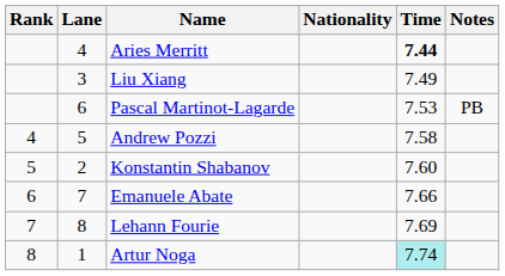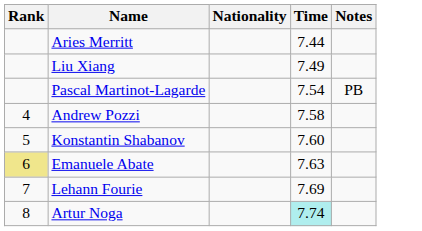 <table class="wikitable sortable" style="text-align:center">
 <tr>
 <th>Rank</th>
-<th>Lane</th>
 <th>Name</th>
 <th>Nationality</th>
 <th>Time</th>
 <th>Notes</th>
 </tr>
 <tr>
 <td></td>
-<td>4</td>
 <td align=left><a href='#'>Aries Merritt</a></td>
 <td align=left></td>
-<td><strong>7.44</strong></td>
+<td>7.44</td>
 <td></td>
 </tr>
 <tr>
 <td></td>
-<td>3</td>
 <td align=left><a href='#'>Liu Xiang</a></td>
 <td align=left></td>
 <td>7.49</td>
 <td></td>
 </tr>
 <tr>
 <td></td>
-<td>6</td>
 <td align=left><a href='#'>Pascal Martinot-Lagarde</a></td>
 <td align=left></td>
-<td>7.53</td>
+<td>7.54</td>
 <td>PB</td>
 </tr>
 <tr>
 <td>4</td>
-<td>5</td>
 <td align=left><a href='#'>Andrew Pozzi</a></td>
 <td align=left></td>
 <td>7.58</td>
 <td></td>
 </tr>
 <tr>
 <td>5</td>
-<td>2</td>
 <td align=left><a href='#'>Konstantin Shabanov</a></td>
 <td align=left></td>
 <td>7.60</td>
 <td></td>
 </tr>
 <tr>
-<td>6</td>
-<td>7</td>
+<td style="background: khaki;">6</td>
 <td align=left><a href='#'>Emanuele Abate</a></td>
 <td align=left></td>
-<td>7.66</td>
+<td>7.63</td>
 <td></td>
 </tr>
 <tr>
 <td>7</td>
-<td>8</td>
 <td align=left><a href='#'>Lehann Fourie</a></td>
 <td align=left></td>
 <td>7.69</td>
 <td></td>
 </tr>
 <tr>
 <td>8</td>
-<td>1</td>
 <td align=left><a href='#'>Artur Noga</a></td>
 <td align=left></td>
 <td style="background: paleturquoise;">7.74</td>
 <td></td>
 </tr>
 </table>
